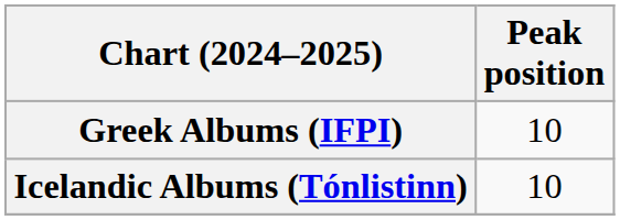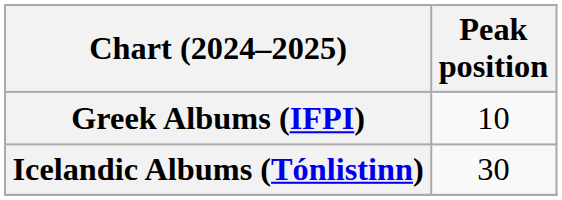 <table class="wikitable sortable plainrowheaders" style="text-align:center">
 <tr>
 <th scope="col">Chart (2024–2025)</th>
 <th scope="col">Peak<br>position</th>
 </tr>
 <tr>
 <th scope="row">Greek Albums (<a href='#'>IFPI</a>)</th>
 <td>10</td>
 </tr>
 <tr>
 <th scope="row">Icelandic Albums (<a href='#'>Tónlistinn</a>)</th>
-<td>10</td>
+<td>30</td>
 </tr>
 <tr>
 </tr>
 </table>
